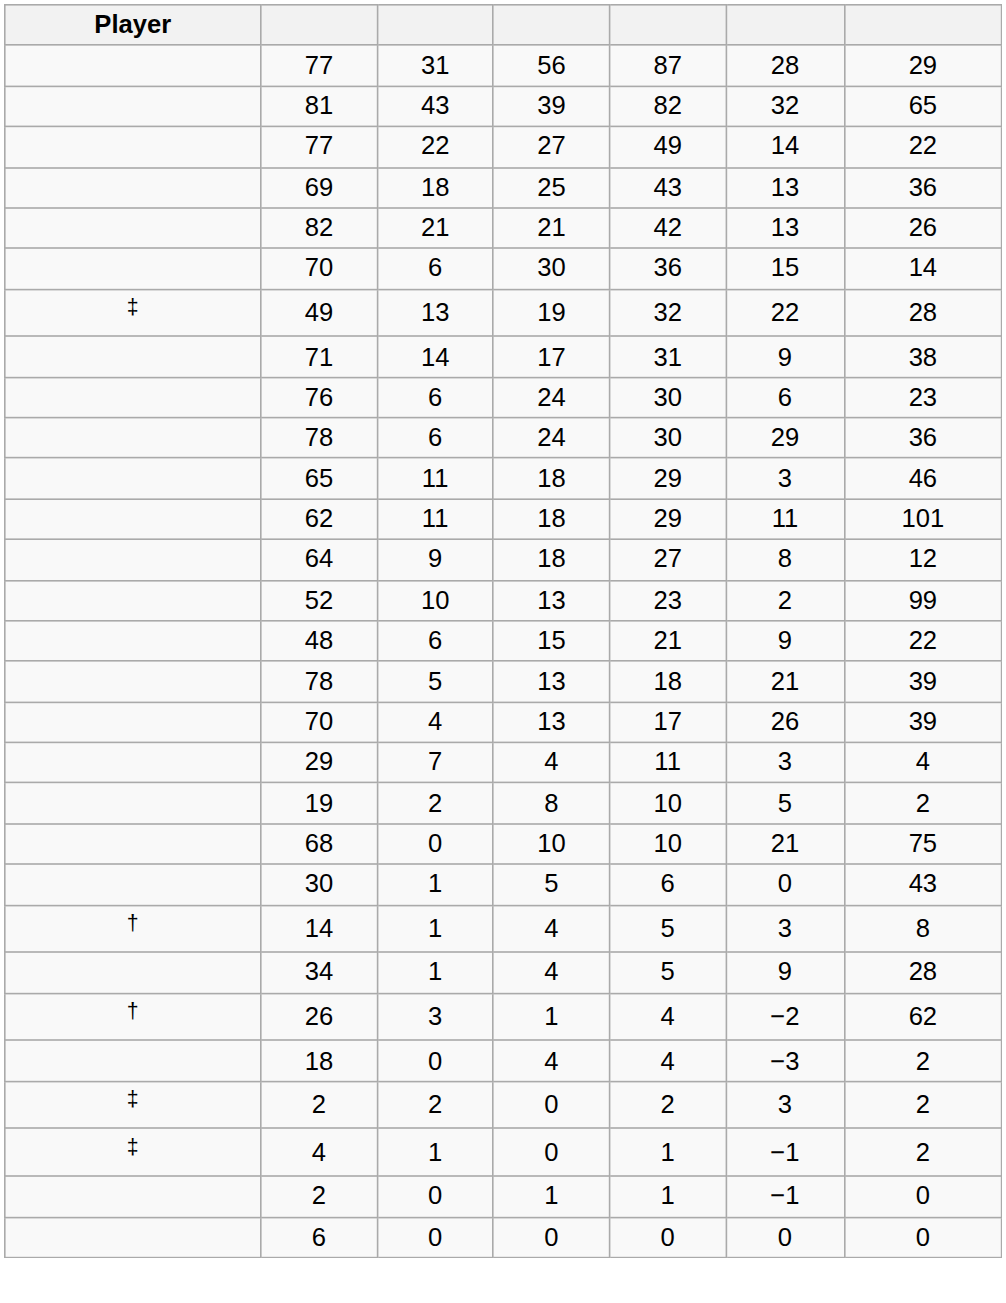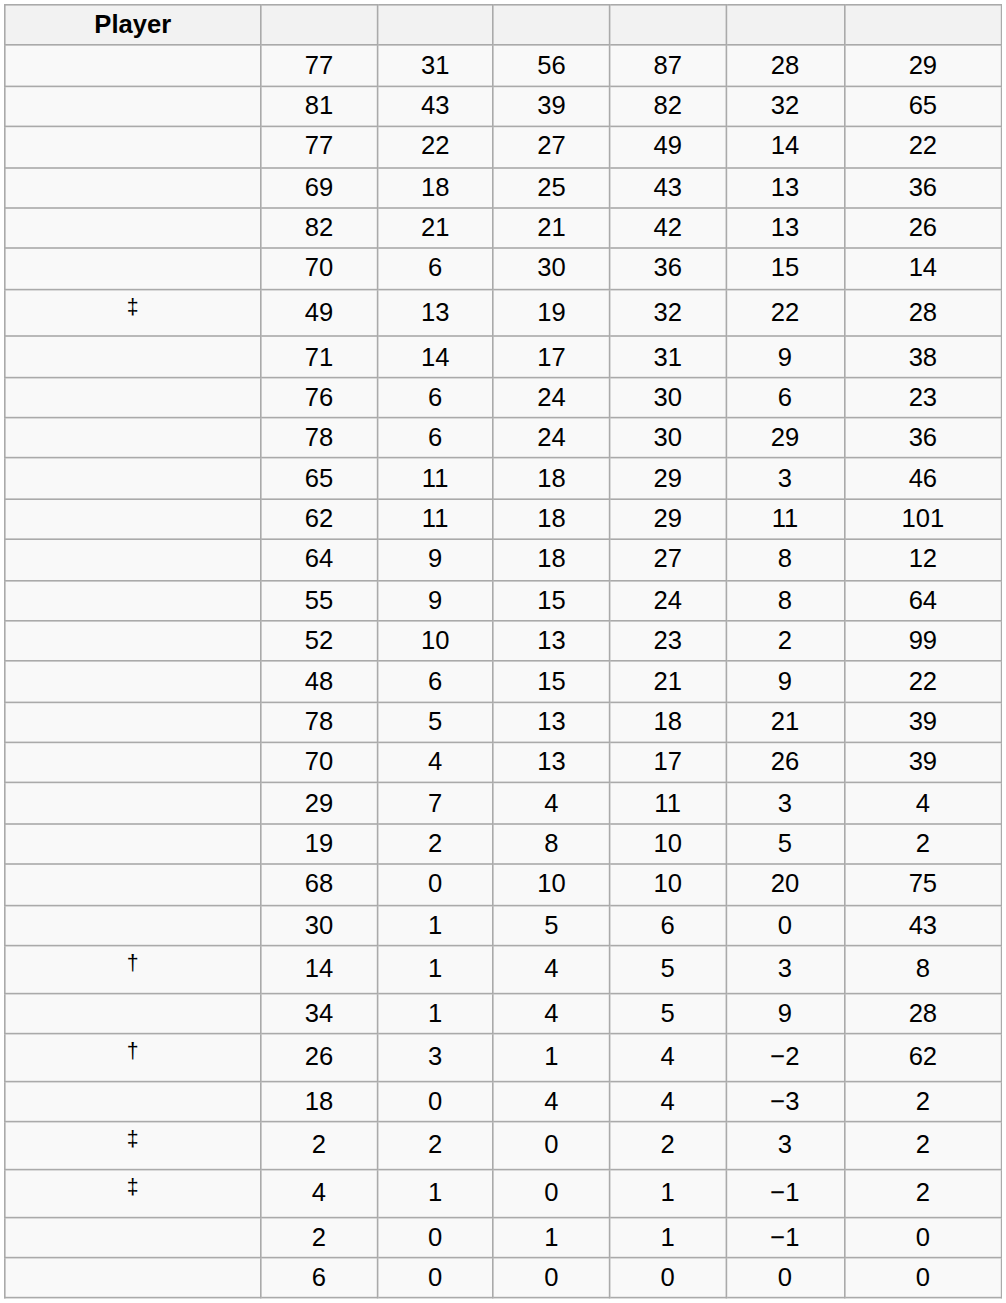 <table class="wikitable sortable" style="width:100%; text-align:center;">
 <tr>
 <th>Player</th>
 <th></th>
 <th></th>
 <th></th>
 <th></th>
 <th data-sort-type="number"></th>
 <th></th>
 </tr>
 <tr>
 <td></td>
 <td>77</td>
 <td>31</td>
 <td>56</td>
 <td>87</td>
 <td>28</td>
 <td>29</td>
 </tr>
 <tr>
 <td></td>
 <td>81</td>
 <td>43</td>
 <td>39</td>
 <td>82</td>
 <td>32</td>
 <td>65</td>
 </tr>
 <tr>
 <td></td>
 <td>77</td>
 <td>22</td>
 <td>27</td>
 <td>49</td>
 <td>14</td>
 <td>22</td>
 </tr>
 <tr>
 <td></td>
 <td>69</td>
 <td>18</td>
 <td>25</td>
 <td>43</td>
 <td>13</td>
 <td>36</td>
 </tr>
 <tr>
 <td></td>
 <td>82</td>
 <td>21</td>
 <td>21</td>
 <td>42</td>
 <td>13</td>
 <td>26</td>
 </tr>
 <tr>
 <td></td>
 <td>70</td>
 <td>6</td>
 <td>30</td>
 <td>36</td>
 <td>15</td>
 <td>14</td>
 </tr>
 <tr>
 <td><sup>‡</sup></td>
 <td>49</td>
 <td>13</td>
 <td>19</td>
 <td>32</td>
 <td>22</td>
 <td>28</td>
 </tr>
 <tr>
 <td></td>
 <td>71</td>
 <td>14</td>
 <td>17</td>
 <td>31</td>
 <td>9</td>
 <td>38</td>
 </tr>
 <tr>
 <td></td>
 <td>76</td>
 <td>6</td>
 <td>24</td>
 <td>30</td>
 <td>6</td>
 <td>23</td>
 </tr>
 <tr>
 <td></td>
 <td>78</td>
 <td>6</td>
 <td>24</td>
 <td>30</td>
 <td>29</td>
 <td>36</td>
 </tr>
 <tr>
 <td></td>
 <td>65</td>
 <td>11</td>
 <td>18</td>
 <td>29</td>
 <td>3</td>
 <td>46</td>
 </tr>
 <tr>
 <td></td>
 <td>62</td>
 <td>11</td>
 <td>18</td>
 <td>29</td>
 <td>11</td>
 <td>101</td>
 </tr>
 <tr>
 <td></td>
 <td>64</td>
 <td>9</td>
 <td>18</td>
 <td>27</td>
 <td>8</td>
 <td>12</td>
 </tr>
 <tr>
 <td></td>
+<td>55</td>
+<td>9</td>
+<td>15</td>
+<td>24</td>
+<td>8</td>
+<td>64</td>
+</tr>
+<tr>
+<td></td>
 <td>52</td>
 <td>10</td>
 <td>13</td>
 <td>23</td>
 <td>2</td>
 <td>99</td>
 </tr>
 <tr>
 <td></td>
 <td>48</td>
 <td>6</td>
 <td>15</td>
 <td>21</td>
 <td>9</td>
 <td>22</td>
 </tr>
 <tr>
 <td></td>
 <td>78</td>
 <td>5</td>
 <td>13</td>
 <td>18</td>
 <td>21</td>
 <td>39</td>
 </tr>
 <tr>
 <td></td>
 <td>70</td>
 <td>4</td>
 <td>13</td>
 <td>17</td>
 <td>26</td>
 <td>39</td>
 </tr>
 <tr>
 <td></td>
 <td>29</td>
 <td>7</td>
 <td>4</td>
 <td>11</td>
 <td>3</td>
 <td>4</td>
 </tr>
 <tr>
 <td></td>
 <td>19</td>
 <td>2</td>
 <td>8</td>
 <td>10</td>
 <td>5</td>
 <td>2</td>
 </tr>
 <tr>
 <td></td>
 <td>68</td>
 <td>0</td>
 <td>10</td>
 <td>10</td>
-<td>21</td>
+<td>20</td>
 <td>75</td>
 </tr>
 <tr>
 <td></td>
 <td>30</td>
 <td>1</td>
 <td>5</td>
 <td>6</td>
 <td>0</td>
 <td>43</td>
 </tr>
 <tr>
 <td><sup>†</sup></td>
 <td>14</td>
 <td>1</td>
 <td>4</td>
 <td>5</td>
 <td>3</td>
 <td>8</td>
 </tr>
 <tr>
 <td></td>
 <td>34</td>
 <td>1</td>
 <td>4</td>
 <td>5</td>
 <td>9</td>
 <td>28</td>
 </tr>
 <tr>
 <td><sup>†</sup></td>
 <td>26</td>
 <td>3</td>
 <td>1</td>
 <td>4</td>
 <td>−2</td>
 <td>62</td>
 </tr>
 <tr>
 <td></td>
 <td>18</td>
 <td>0</td>
 <td>4</td>
 <td>4</td>
 <td>−3</td>
 <td>2</td>
 </tr>
 <tr>
 <td><sup>‡</sup></td>
 <td>2</td>
 <td>2</td>
 <td>0</td>
 <td>2</td>
 <td>3</td>
 <td>2</td>
 </tr>
 <tr>
 <td><sup>‡</sup></td>
 <td>4</td>
 <td>1</td>
 <td>0</td>
 <td>1</td>
 <td>−1</td>
 <td>2</td>
 </tr>
 <tr>
 <td></td>
 <td>2</td>
 <td>0</td>
 <td>1</td>
 <td>1</td>
 <td>−1</td>
 <td>0</td>
 </tr>
 <tr>
 <td></td>
 <td>6</td>
 <td>0</td>
 <td>0</td>
 <td>0</td>
 <td>0</td>
 <td>0</td>
 </tr>
 </table>
